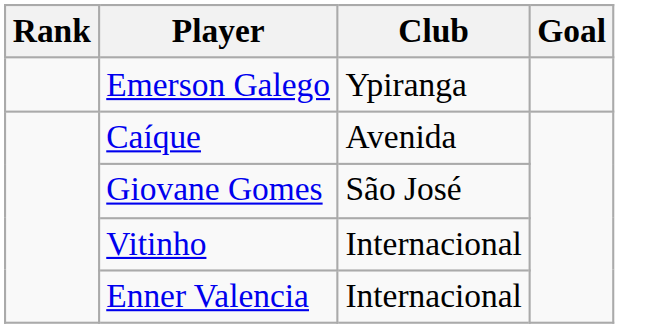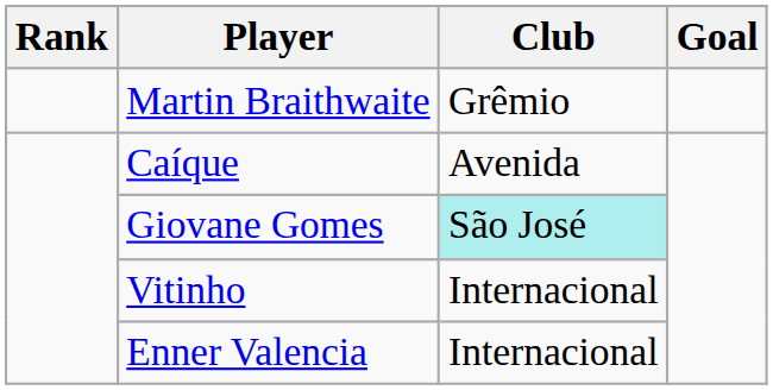 <table class="wikitable">
 <tr>
 <th>Rank</th>
 <th>Player</th>
 <th>Club</th>
 <th>Goal</th>
 </tr>
 <tr>
 <td></td>
-<td> <a href='#'>Emerson Galego</a></td>
-<td>Ypiranga</td>
+<td> <a href='#'>Martin Braithwaite</a></td>
+<td>Grêmio</td>
 <td></td>
 </tr>
 <tr>
 <td rowspan=4></td>
 <td> <a href='#'>Caíque</a></td>
 <td>Avenida</td>
 <td rowspan=4></td>
 </tr>
 <tr>
 <td> <a href='#'>Giovane Gomes</a></td>
-<td>São José</td>
+<td style="background: paleturquoise;">São José</td>
 </tr>
 <tr>
 <td> <a href='#'>Vitinho</a></td>
 <td>Internacional</td>
 </tr>
 <tr>
 <td> <a href='#'>Enner Valencia</a></td>
 <td>Internacional</td>
 </tr>
 </table>
